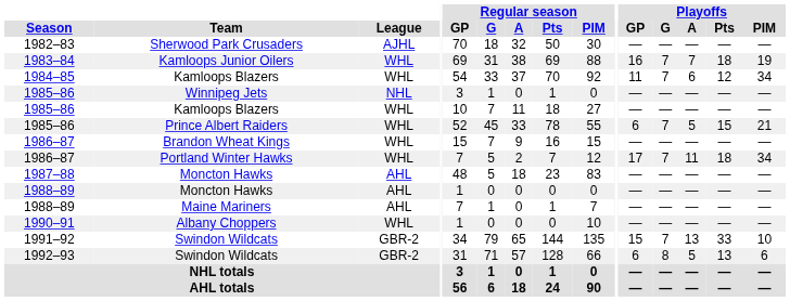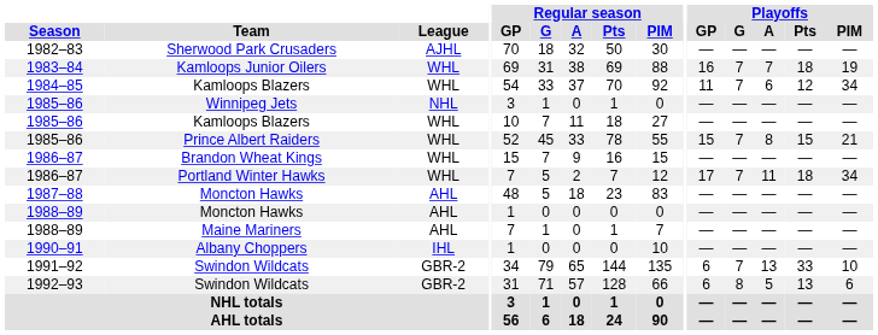 <table border="0" cellpadding="1" cellspacing="0" style="text-align:center; width:60em">
 <tr bgcolor="#e0e0e0">
 <th colspan="3" bgcolor="#ffffff"></th>
 <th rowspan="100" bgcolor="#ffffff"></th>
 <th colspan="5"><a href='#'>Regular season</a></th>
 <th rowspan="100" bgcolor="#ffffff"></th>
 <th colspan="5"><a href='#'>Playoffs</a></th>
 </tr>
 <tr bgcolor="#e0e0e0">
 <th><a href='#'>Season</a></th>
 <th>Team</th>
 <th>League</th>
 <th>GP</th>
 <th><a href='#'>G</a></th>
 <th><a href='#'>A</a></th>
 <th><a href='#'>Pts</a></th>
 <th><a href='#'>PIM</a></th>
 <th>GP</th>
 <th>G</th>
 <th>A</th>
 <th>Pts</th>
 <th>PIM</th>
 </tr>
 <tr>
 <td>1982–83</td>
 <td><a href='#'>Sherwood Park Crusaders</a></td>
 <td><a href='#'>AJHL</a></td>
 <td>70</td>
 <td>18</td>
 <td>32</td>
 <td>50</td>
 <td>30</td>
 <td>—</td>
 <td>—</td>
 <td>—</td>
 <td>—</td>
 <td>—</td>
 </tr>
 <tr bgcolor="#f0f0f0">
 <td><a href='#'>1983–84</a></td>
 <td><a href='#'>Kamloops Junior Oilers</a></td>
 <td><a href='#'>WHL</a></td>
 <td>69</td>
 <td>31</td>
 <td>38</td>
 <td>69</td>
 <td>88</td>
 <td>16</td>
 <td>7</td>
 <td>7</td>
 <td>18</td>
 <td>19</td>
 </tr>
 <tr>
 <td><a href='#'>1984–85</a></td>
 <td>Kamloops Blazers</td>
 <td>WHL</td>
 <td>54</td>
 <td>33</td>
 <td>37</td>
 <td>70</td>
 <td>92</td>
 <td>11</td>
 <td>7</td>
 <td>6</td>
 <td>12</td>
 <td>34</td>
 </tr>
 <tr bgcolor="#f0f0f0">
 <td><a href='#'>1985–86</a></td>
 <td><a href='#'>Winnipeg Jets</a></td>
 <td><a href='#'>NHL</a></td>
 <td>3</td>
 <td>1</td>
 <td>0</td>
 <td>1</td>
 <td>0</td>
 <td>—</td>
 <td>—</td>
 <td>—</td>
 <td>—</td>
 <td>—</td>
 </tr>
 <tr>
 <td><a href='#'>1985–86</a></td>
 <td>Kamloops Blazers</td>
 <td>WHL</td>
 <td>10</td>
 <td>7</td>
 <td>11</td>
 <td>18</td>
 <td>27</td>
 <td>—</td>
 <td>—</td>
 <td>—</td>
 <td>—</td>
 <td>—</td>
 </tr>
 <tr bgcolor="#f0f0f0">
 <td>1985–86</td>
 <td><a href='#'>Prince Albert Raiders</a></td>
 <td>WHL</td>
 <td>52</td>
 <td>45</td>
 <td>33</td>
 <td>78</td>
 <td>55</td>
-<td>6</td>
+<td>15</td>
 <td>7</td>
-<td>5</td>
+<td>8</td>
 <td>15</td>
 <td>21</td>
 </tr>
 <tr>
 <td><a href='#'>1986–87</a></td>
 <td><a href='#'>Brandon Wheat Kings</a></td>
 <td>WHL</td>
 <td>15</td>
 <td>7</td>
 <td>9</td>
 <td>16</td>
 <td>15</td>
 <td>—</td>
 <td>—</td>
 <td>—</td>
 <td>—</td>
 <td>—</td>
 </tr>
 <tr bgcolor="#f0f0f0">
 <td>1986–87</td>
 <td><a href='#'>Portland Winter Hawks</a></td>
 <td>WHL</td>
 <td>7</td>
 <td>5</td>
 <td>2</td>
 <td>7</td>
 <td>12</td>
 <td>17</td>
 <td>7</td>
 <td>11</td>
 <td>18</td>
 <td>34</td>
 </tr>
 <tr>
 <td><a href='#'>1987–88</a></td>
 <td><a href='#'>Moncton Hawks</a></td>
 <td><a href='#'>AHL</a></td>
 <td>48</td>
 <td>5</td>
 <td>18</td>
 <td>23</td>
 <td>83</td>
 <td>—</td>
 <td>—</td>
 <td>—</td>
 <td>—</td>
 <td>—</td>
 </tr>
 <tr bgcolor="#f0f0f0">
 <td><a href='#'>1988–89</a></td>
 <td>Moncton Hawks</td>
 <td>AHL</td>
 <td>1</td>
 <td>0</td>
 <td>0</td>
 <td>0</td>
 <td>0</td>
 <td>—</td>
 <td>—</td>
 <td>—</td>
 <td>—</td>
 <td>—</td>
 </tr>
 <tr>
 <td>1988–89</td>
 <td><a href='#'>Maine Mariners</a></td>
 <td>AHL</td>
 <td>7</td>
 <td>1</td>
 <td>0</td>
 <td>1</td>
 <td>7</td>
 <td>—</td>
 <td>—</td>
 <td>—</td>
 <td>—</td>
 <td>—</td>
 </tr>
 <tr bgcolor="#f0f0f0">
 <td><a href='#'>1990–91</a></td>
 <td><a href='#'>Albany Choppers</a></td>
-<td>WHL</td>
+<td><a href='#'>IHL</a></td>
 <td>1</td>
 <td>0</td>
 <td>0</td>
 <td>0</td>
 <td>10</td>
 <td>—</td>
 <td>—</td>
 <td>—</td>
 <td>—</td>
 <td>—</td>
 </tr>
 <tr>
 <td>1991–92</td>
 <td><a href='#'>Swindon Wildcats</a></td>
 <td>GBR-2</td>
 <td>34</td>
 <td>79</td>
 <td>65</td>
 <td>144</td>
 <td>135</td>
-<td>15</td>
+<td>6</td>
 <td>7</td>
 <td>13</td>
 <td>33</td>
 <td>10</td>
 </tr>
 <tr bgcolor="#f0f0f0">
 <td>1992–93</td>
 <td>Swindon Wildcats</td>
 <td>GBR-2</td>
 <td>31</td>
 <td>71</td>
 <td>57</td>
 <td>128</td>
 <td>66</td>
 <td>6</td>
 <td>8</td>
 <td>5</td>
 <td>13</td>
 <td>6</td>
 </tr>
 <tr bgcolor="#e0e0e0">
 <th colspan="3">NHL totals</th>
 <th>3</th>
 <th>1</th>
 <th>0</th>
 <th>1</th>
 <th>0</th>
 <th>—</th>
 <th>—</th>
 <th>—</th>
 <th>—</th>
 <th>—</th>
 </tr>
 <tr bgcolor="#e0e0e0">
 <th colspan="3">AHL totals</th>
 <th>56</th>
 <th>6</th>
 <th>18</th>
 <th>24</th>
 <th>90</th>
 <th>—</th>
 <th>—</th>
 <th>—</th>
 <th>—</th>
 <th>—</th>
 </tr>
 </table>
